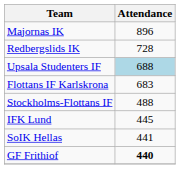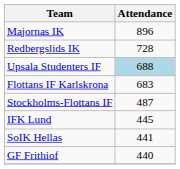 <table class="wikitable sortable">
 <tr>
 <th>Team</th>
 <th>Attendance</th>
 </tr>
 <tr>
 <td><a href='#'>Majornas IK</a></td>
 <td align=center>896</td>
 </tr>
 <tr>
 <td><a href='#'>Redbergslids IK</a></td>
 <td align=center>728</td>
 </tr>
 <tr>
 <td><a href='#'>Upsala Studenters IF</a></td>
 <td align=center style="background: lightblue;">688</td>
 </tr>
 <tr>
 <td><a href='#'>Flottans IF Karlskrona</a></td>
 <td align=center>683</td>
 </tr>
 <tr>
 <td><a href='#'>Stockholms-Flottans IF</a></td>
-<td align=center>488</td>
+<td align=center>487</td>
 </tr>
 <tr>
 <td><a href='#'>IFK Lund</a></td>
 <td align=center>445</td>
 </tr>
 <tr>
 <td><a href='#'>SoIK Hellas</a></td>
 <td align=center>441</td>
 </tr>
 <tr>
 <td><a href='#'>GF Frithiof</a></td>
-<td align=center><strong>440</strong></td>
+<td align=center>440</td>
 </tr>
 <tr>
 </tr>
 </table>
